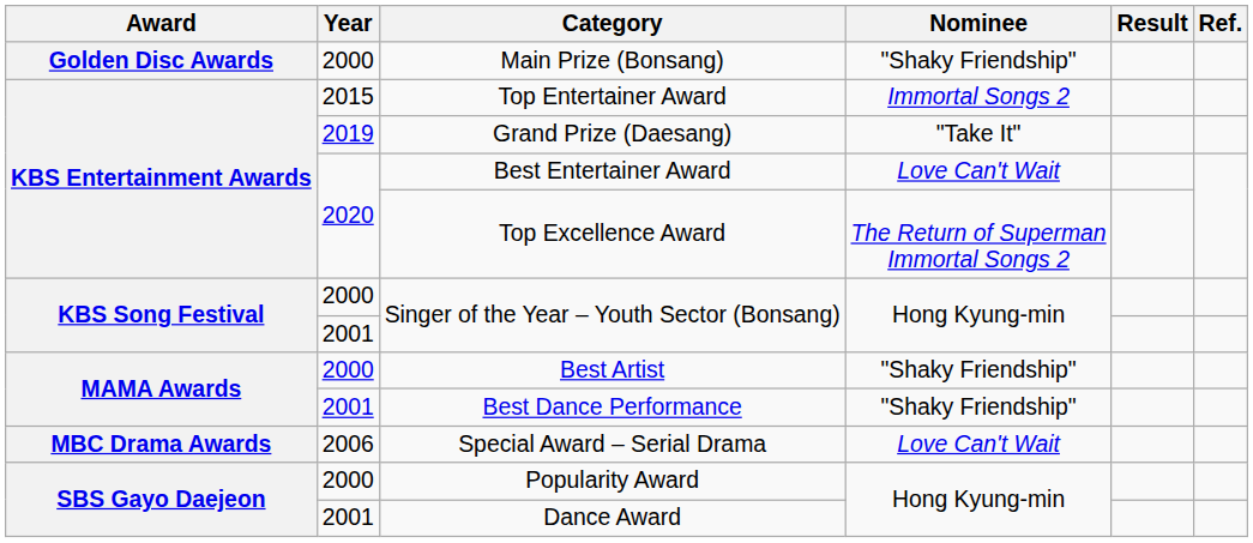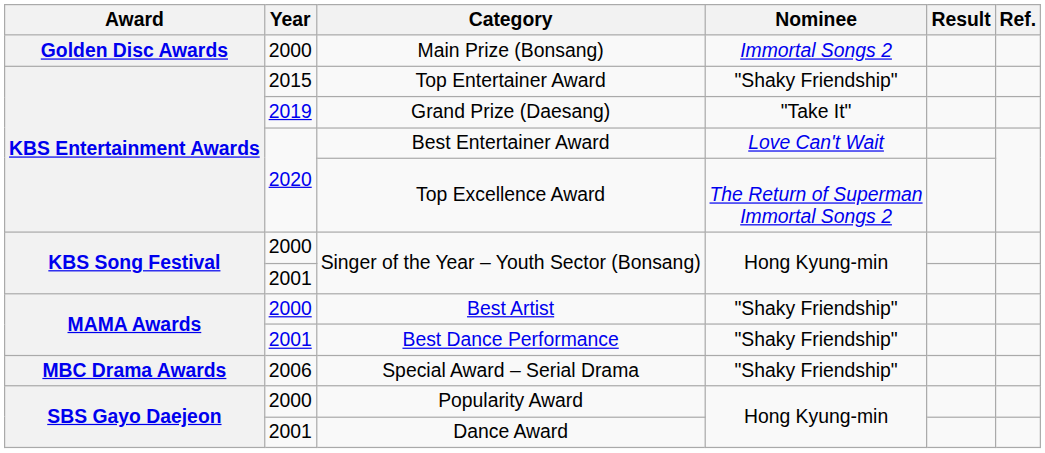 <table class="wikitable plainrowheaders" style="text-align:center;">
 <tr>
 <th>Award</th>
 <th>Year</th>
 <th>Category</th>
 <th>Nominee</th>
 <th>Result</th>
 <th>Ref.</th>
 </tr>
 <tr>
 <th scope="row"><a href='#'>Golden Disc Awards</a></th>
 <td>2000</td>
 <td>Main Prize (Bonsang)</td>
-<td>"Shaky Friendship"</td>
+<td><em><a href='#'>Immortal Songs 2</a></em></td>
 <td></td>
 <td></td>
 </tr>
 <tr>
 <th scope="row" rowspan="4"><a href='#'>KBS Entertainment Awards</a></th>
 <td>2015</td>
 <td>Top Entertainer Award</td>
-<td><em><a href='#'>Immortal Songs 2</a></em></td>
+<td>"Shaky Friendship"</td>
 <td></td>
 <td></td>
 </tr>
 <tr>
 <td><a href='#'>2019</a></td>
 <td>Grand Prize (Daesang)</td>
 <td>"Take It"</td>
 <td></td>
 <td></td>
 </tr>
 <tr>
 <td rowspan="2"><a href='#'>2020</a></td>
 <td>Best Entertainer Award</td>
 <td><em><a href='#'>Love Can't Wait</a></em></td>
 <td></td>
 <td rowspan="2"></td>
 </tr>
 <tr>
 <td>Top Excellence Award</td>
 <td><em><br><a href='#'>The Return of Superman</a><br><a href='#'>Immortal Songs 2</a></em></td>
 <td></td>
 </tr>
 <tr>
 <th scope="row" rowspan="2"><a href='#'>KBS Song Festival</a></th>
 <td>2000</td>
 <td rowspan="2">Singer of the Year – Youth Sector (Bonsang)</td>
 <td rowspan="2">Hong Kyung-min</td>
 <td></td>
 <td></td>
 </tr>
 <tr>
 <td>2001</td>
 <td></td>
 <td></td>
 </tr>
 <tr>
 <th scope="row" rowspan="2"><a href='#'>MAMA Awards</a></th>
 <td><a href='#'>2000</a></td>
 <td><a href='#'>Best Artist</a></td>
 <td>"Shaky Friendship"</td>
 <td></td>
 <td></td>
 </tr>
 <tr>
 <td><a href='#'>2001</a></td>
 <td><a href='#'>Best Dance Performance</a></td>
 <td>"Shaky Friendship"</td>
 <td></td>
 <td></td>
 </tr>
 <tr>
 <th scope="row"><a href='#'>MBC Drama Awards</a></th>
 <td>2006</td>
 <td>Special Award – Serial Drama</td>
-<td><em><a href='#'>Love Can't Wait</a></em></td>
+<td>"Shaky Friendship"</td>
 <td></td>
 <td></td>
 </tr>
 <tr>
 <th scope="row" rowspan="2"><a href='#'>SBS Gayo Daejeon</a></th>
 <td>2000</td>
 <td>Popularity Award</td>
 <td rowspan="2">Hong Kyung-min</td>
 <td></td>
 <td></td>
 </tr>
 <tr>
 <td>2001</td>
 <td>Dance Award</td>
 <td></td>
 <td></td>
 </tr>
 </table>
